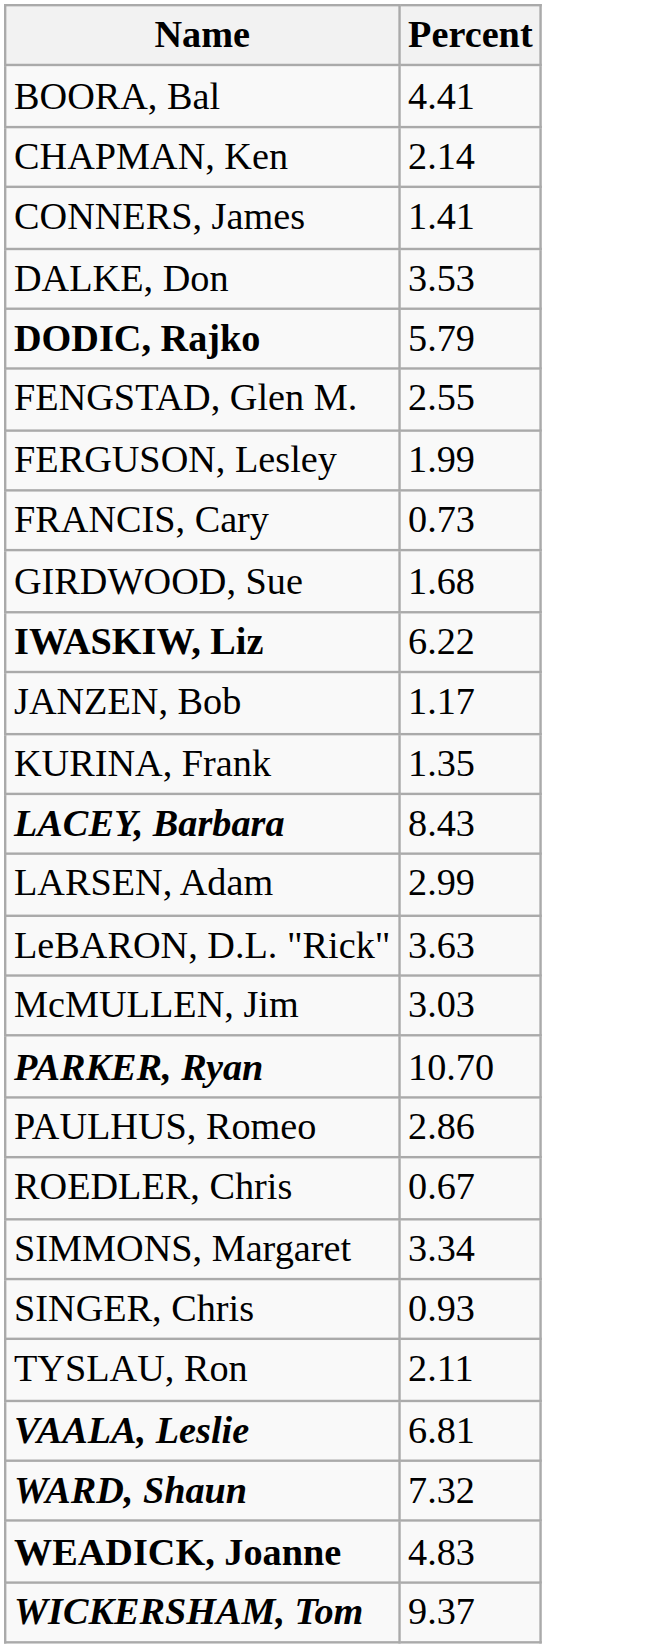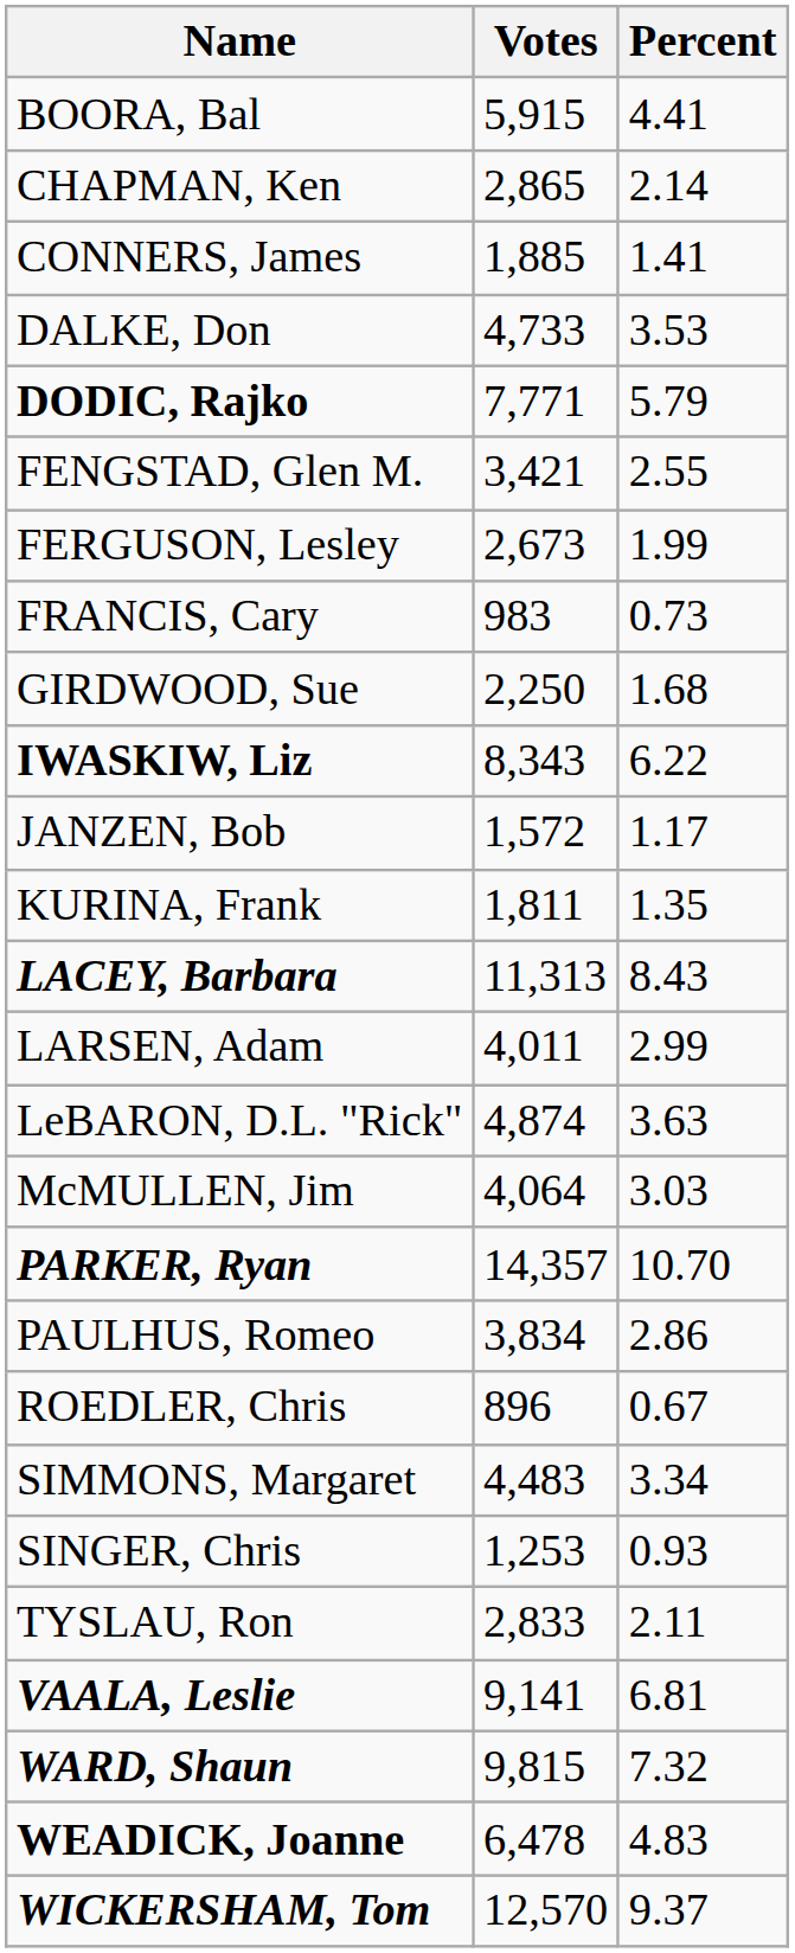 <table class="wikitable sortable">
 <tr>
 <th>Name</th>
+<th>Votes</th>
 <th>Percent</th>
 </tr>
 <tr>
 <td>BOORA, Bal</td>
+<td>5,915</td>
 <td>4.41</td>
 </tr>
 <tr>
 <td>CHAPMAN, Ken</td>
+<td>2,865</td>
 <td>2.14</td>
 </tr>
 <tr>
 <td>CONNERS, James</td>
+<td>1,885</td>
 <td>1.41</td>
 </tr>
 <tr>
 <td>DALKE, Don</td>
+<td>4,733</td>
 <td>3.53</td>
 </tr>
 <tr>
 <td><strong>DODIC, Rajko</strong></td>
+<td>7,771</td>
 <td>5.79</td>
 </tr>
 <tr>
 <td>FENGSTAD, Glen M.</td>
+<td>3,421</td>
 <td>2.55</td>
 </tr>
 <tr>
 <td>FERGUSON, Lesley</td>
+<td>2,673</td>
 <td>1.99</td>
 </tr>
 <tr>
 <td>FRANCIS, Cary</td>
+<td>983</td>
 <td>0.73</td>
 </tr>
 <tr>
 <td>GIRDWOOD, Sue</td>
+<td>2,250</td>
 <td>1.68</td>
 </tr>
 <tr>
 <td><strong>IWASKIW, Liz</strong></td>
+<td>8,343</td>
 <td>6.22</td>
 </tr>
 <tr>
 <td>JANZEN, Bob</td>
+<td>1,572</td>
 <td>1.17</td>
 </tr>
 <tr>
 <td>KURINA, Frank</td>
+<td>1,811</td>
 <td>1.35</td>
 </tr>
 <tr>
 <td><strong><em>LACEY, Barbara</em></strong></td>
+<td>11,313</td>
 <td>8.43</td>
 </tr>
 <tr>
 <td>LARSEN, Adam</td>
+<td>4,011</td>
 <td>2.99</td>
 </tr>
 <tr>
 <td>LeBARON, D.L. "Rick"</td>
+<td>4,874</td>
 <td>3.63</td>
 </tr>
 <tr>
 <td>McMULLEN, Jim</td>
+<td>4,064</td>
 <td>3.03</td>
 </tr>
 <tr>
 <td><strong><em>PARKER, Ryan</em></strong></td>
+<td>14,357</td>
 <td>10.70</td>
 </tr>
 <tr>
 <td>PAULHUS, Romeo</td>
+<td>3,834</td>
 <td>2.86</td>
 </tr>
 <tr>
 <td>ROEDLER, Chris</td>
+<td>896</td>
 <td>0.67</td>
 </tr>
 <tr>
 <td>SIMMONS, Margaret</td>
+<td>4,483</td>
 <td>3.34</td>
 </tr>
 <tr>
 <td>SINGER, Chris</td>
+<td>1,253</td>
 <td>0.93</td>
 </tr>
 <tr>
 <td>TYSLAU, Ron</td>
+<td>2,833</td>
 <td>2.11</td>
 </tr>
 <tr>
 <td><strong><em>VAALA, Leslie</em></strong></td>
+<td>9,141</td>
 <td>6.81</td>
 </tr>
 <tr>
 <td><strong><em>WARD, Shaun</em></strong></td>
+<td>9,815</td>
 <td>7.32</td>
 </tr>
 <tr>
 <td><strong>WEADICK, Joanne</strong></td>
+<td>6,478</td>
 <td>4.83</td>
 </tr>
 <tr>
 <td><strong><em>WICKERSHAM, Tom</em></strong></td>
+<td>12,570</td>
 <td>9.37</td>
 </tr>
 </table>
